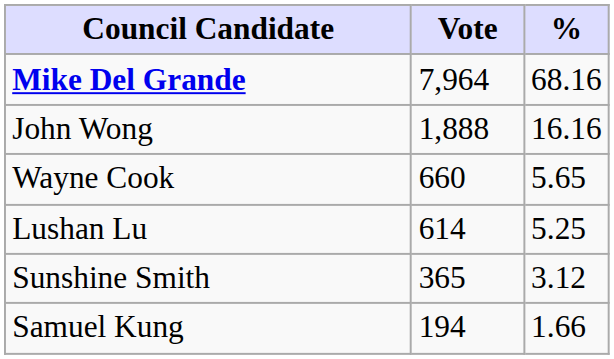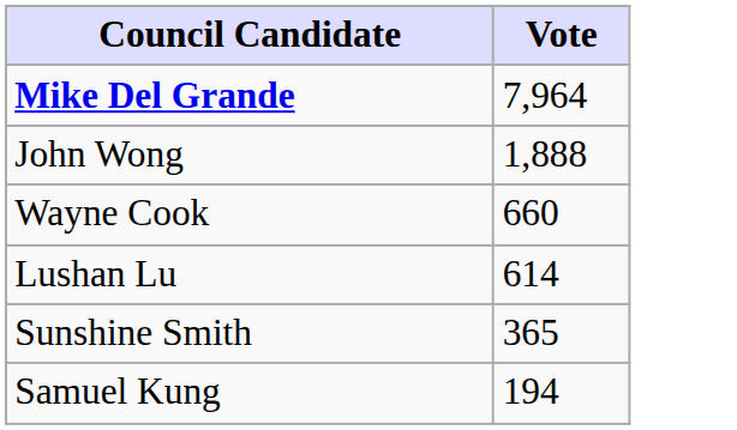 <table class="wikitable sortable">
 <tr>
 <th style="background:#ddf; width:200px;">Council Candidate</th>
 <th style="background:#ddf; width:50px;">Vote</th>
-<th style="background:#ddf; width:30px;">%</th>
 </tr>
 <tr>
 <td><strong><a href='#'>Mike Del Grande</a></strong></td>
 <td>7,964</td>
-<td>68.16</td>
 </tr>
 <tr>
 <td>John Wong</td>
 <td>1,888</td>
-<td>16.16</td>
 </tr>
 <tr>
 <td>Wayne Cook</td>
 <td>660</td>
-<td>5.65</td>
 </tr>
 <tr>
 <td>Lushan Lu</td>
 <td>614</td>
-<td>5.25</td>
 </tr>
 <tr>
 <td>Sunshine Smith</td>
 <td>365</td>
-<td>3.12</td>
 </tr>
 <tr>
 <td>Samuel Kung</td>
 <td>194</td>
-<td>1.66</td>
 </tr>
 </table>
